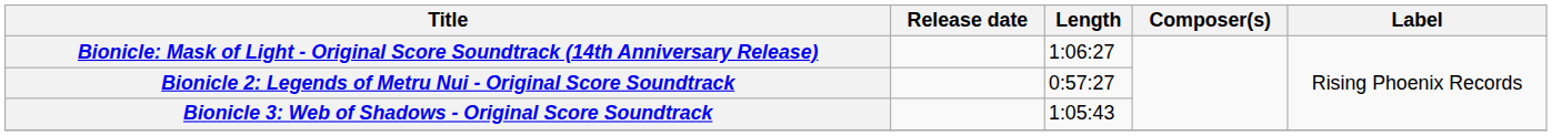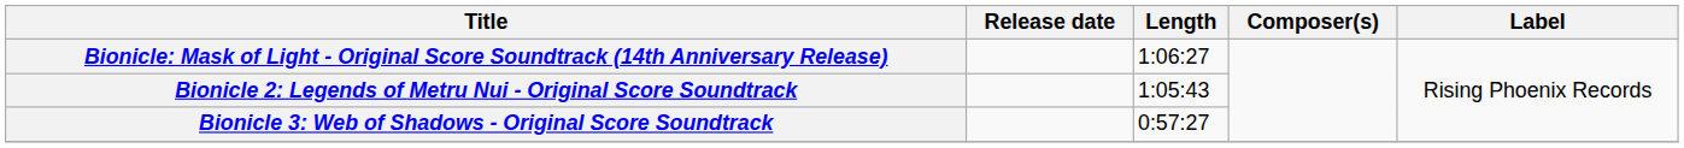 <table class="wikitable plainrowheaders" style="text-align: center; width: 99%;">
 <tr>
 <th scope="col">Title</th>
 <th scope="col">Release date</th>
 <th scope="col">Length</th>
 <th scope="col">Composer(s)</th>
 <th scope="col">Label</th>
 </tr>
 <tr>
 <th scope="row"><em><a href='#'>Bionicle: Mask of Light - Original Score Soundtrack (14th Anniversary Release)</a></em></th>
 <td style="text-align: left;"></td>
 <td style="text-align: left;">1:06:27</td>
 <td rowspan="3"></td>
 <td rowspan="3">Rising Phoenix Records</td>
 </tr>
 <tr>
 <th scope="row"><em><a href='#'>Bionicle 2: Legends of Metru Nui - Original Score Soundtrack</a></em></th>
 <td style="text-align: left;"></td>
-<td style="text-align: left;">0:57:27</td>
+<td style="text-align: left;">1:05:43</td>
 </tr>
 <tr>
 <th scope="row"><em><a href='#'>Bionicle 3: Web of Shadows - Original Score Soundtrack</a></em></th>
 <td style="text-align: left;"></td>
-<td style="text-align: left;">1:05:43</td>
+<td style="text-align: left;">0:57:27</td>
 </tr>
 <tr>
 </tr>
 </table>
